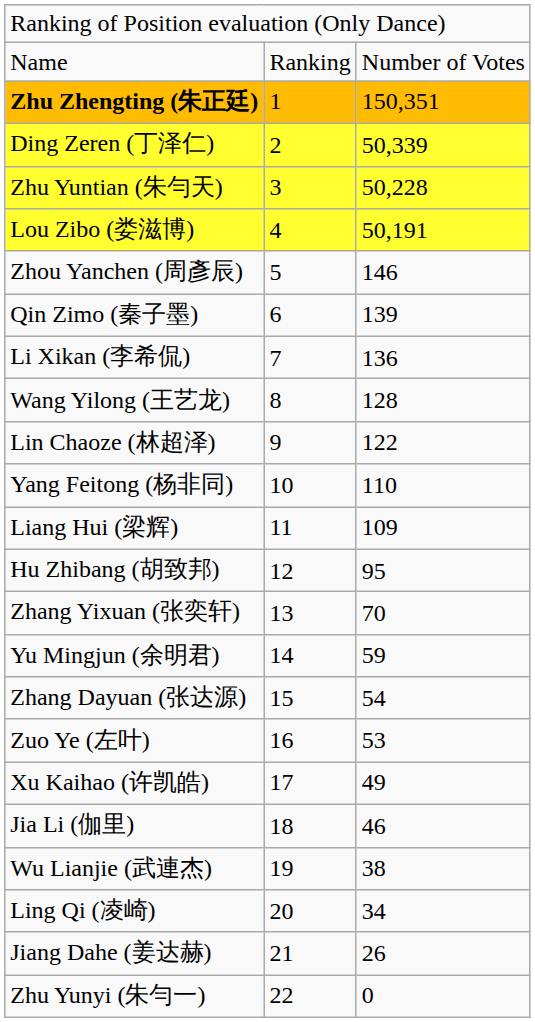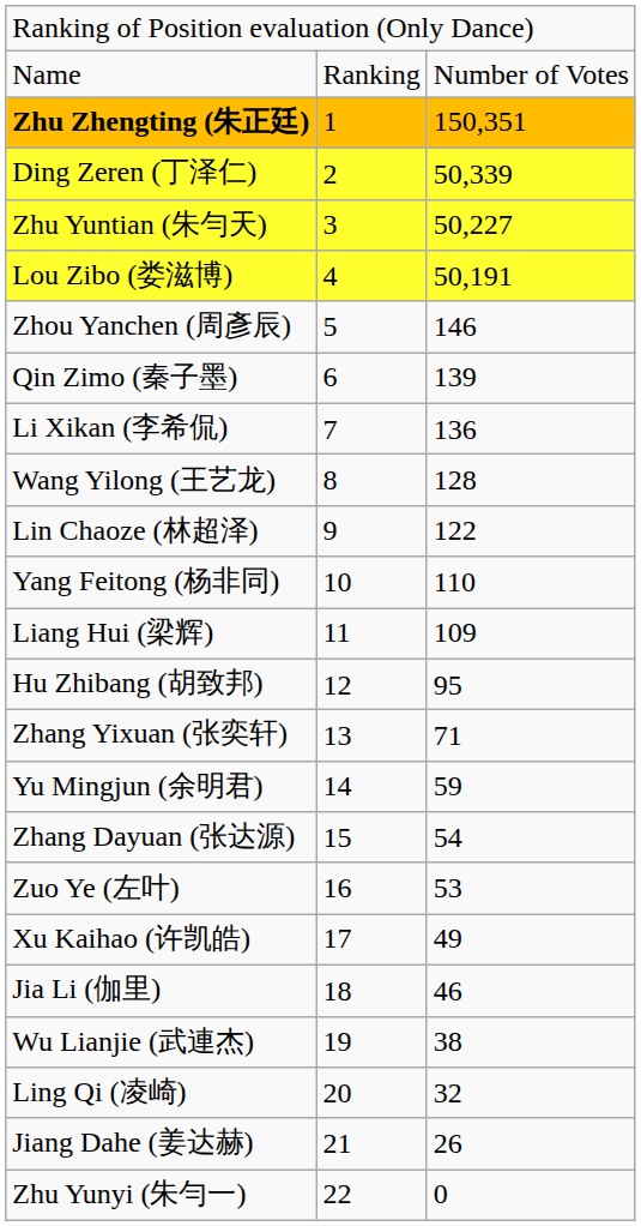 <table class="wikitable mw-collapsible">
 <tr>
 <td colspan="3">Ranking of Position evaluation (Only Dance)</td>
 </tr>
 <tr>
 <td>Name</td>
 <td>Ranking</td>
 <td>Number of Votes</td>
 </tr>
 <tr>
 <td style=background:#FFBC00;><strong>Zhu Zhengting (朱正廷)</strong></td>
 <td style=background:#FFBC00;>1</td>
 <td style=background:#FFBC00;>150,351</td>
 </tr>
 <tr>
 <td style=background:#FFFF2F;>Ding Zeren (丁泽仁)</td>
 <td style=background:#FFFF2F;>2</td>
 <td style=background:#FFFF2F;>50,339</td>
 </tr>
 <tr>
 <td style=background:#FFFF2F;>Zhu Yuntian (朱勻天)</td>
 <td style=background:#FFFF2F;>3</td>
-<td style=background:#FFFF2F;>50,228</td>
+<td style=background:#FFFF2F;>50,227</td>
 </tr>
 <tr>
 <td style=background:#FFFF2F;>Lou Zibo  (娄滋博)</td>
 <td style=background:#FFFF2F;>4</td>
 <td style=background:#FFFF2F;>50,191</td>
 </tr>
 <tr>
 <td>Zhou Yanchen (周彥辰)</td>
 <td>5</td>
 <td>146</td>
 </tr>
 <tr>
 <td>Qin Zimo (秦子墨)</td>
 <td>6</td>
 <td>139</td>
 </tr>
 <tr>
 <td>Li Xikan (李希侃)</td>
 <td>7</td>
 <td>136</td>
 </tr>
 <tr>
 <td>Wang Yilong (王艺龙)</td>
 <td>8</td>
 <td>128</td>
 </tr>
 <tr>
 <td>Lin Chaoze (林超泽)</td>
 <td>9</td>
 <td>122</td>
 </tr>
 <tr>
 <td>Yang Feitong (杨非同)</td>
 <td>10</td>
 <td>110</td>
 </tr>
 <tr>
 <td>Liang Hui (梁辉)</td>
 <td>11</td>
 <td>109</td>
 </tr>
 <tr>
 <td>Hu Zhibang (胡致邦)</td>
 <td>12</td>
 <td>95</td>
 </tr>
 <tr>
 <td>Zhang Yixuan (张奕轩)</td>
 <td>13</td>
-<td>70</td>
+<td>71</td>
 </tr>
 <tr>
 <td>Yu Mingjun (余明君)</td>
 <td>14</td>
 <td>59</td>
 </tr>
 <tr>
 <td>Zhang Dayuan (张达源)</td>
 <td>15</td>
 <td>54</td>
 </tr>
 <tr>
 <td>Zuo Ye (左叶)</td>
 <td>16</td>
 <td>53</td>
 </tr>
 <tr>
 <td>Xu Kaihao (许凯皓)</td>
 <td>17</td>
 <td>49</td>
 </tr>
 <tr>
 <td>Jia Li (伽里)</td>
 <td>18</td>
 <td>46</td>
 </tr>
 <tr>
 <td>Wu Lianjie (武連杰)</td>
 <td>19</td>
 <td>38</td>
 </tr>
 <tr>
 <td>Ling Qi (凌崎)</td>
 <td>20</td>
-<td>34</td>
+<td>32</td>
 </tr>
 <tr>
 <td>Jiang Dahe (姜达赫)</td>
 <td>21</td>
 <td>26</td>
 </tr>
 <tr>
 <td>Zhu Yunyi (朱勻一)</td>
 <td>22</td>
 <td>0</td>
 </tr>
 </table>
